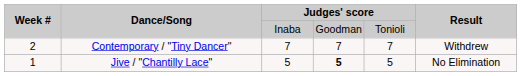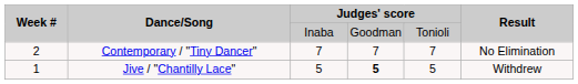 <table class="wikitable">
 <tr style="text-align: center; background:#ccc;">
 <td rowspan="2"><strong>Week #</strong></td>
 <td rowspan="2"><strong>Dance/Song</strong></td>
 <td colspan="3"><strong>Judges' score</strong></td>
 <td rowspan="2"><strong>Result</strong></td>
 </tr>
 <tr style="text-align: center; background:#ccc;">
 <td style="width:10%; ">Inaba</td>
 <td style="width:10%; ">Goodman</td>
 <td style="width:10%; ">Tonioli</td>
 </tr>
 <tr>
 <td style="text-align: center; background:#faf6f6;">2</td>
 <td style="text-align: center; background:#faf6f6;"><a href='#'>Contemporary</a> / "<a href='#'>Tiny Dancer</a>"</td>
 <td style="text-align: center; background:#faf6f6;">7</td>
 <td style="text-align: center; background:#faf6f6;">7</td>
 <td style="text-align: center; background:#faf6f6;">7</td>
-<td style="text-align: center; background:#faf6f6;">Withdrew</td>
+<td style="text-align: center; background:#faf6f6;">No Elimination</td>
 </tr>
 <tr>
 <td style="text-align: center; background:#faf6f6;">1</td>
 <td style="text-align: center; background:#faf6f6;"><a href='#'>Jive</a> / "<a href='#'>Chantilly Lace</a>"</td>
 <td style="text-align: center; background:#faf6f6;">5</td>
 <td style="text-align: center; background:#faf6f6;"><strong>5</strong></td>
 <td style="text-align: center; background:#faf6f6;">5</td>
-<td style="text-align: center; background:#faf6f6;">No Elimination</td>
+<td style="text-align: center; background:#faf6f6;">Withdrew</td>
 </tr>
 </table>
